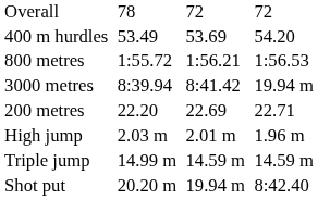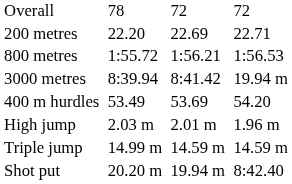 <table>
 <tr>
 <td>Overall</td>
 <td></td>
 <td>78</td>
 <td></td>
 <td>72</td>
 <td></td>
 <td>72</td>
 </tr>
 <tr>
-<td>400 m hurdles</td>
+<td>200 metres</td>
 <td></td>
-<td>53.49</td>
+<td>22.20</td>
 <td></td>
-<td>53.69</td>
+<td>22.69</td>
 <td></td>
-<td>54.20</td>
+<td>22.71</td>
 </tr>
 <tr>
 <td>800 metres</td>
 <td></td>
 <td>1:55.72</td>
 <td></td>
 <td>1:56.21</td>
 <td></td>
 <td>1:56.53</td>
 </tr>
 <tr>
 <td>3000 metres</td>
 <td></td>
 <td>8:39.94</td>
 <td></td>
 <td>8:41.42</td>
 <td></td>
 <td>19.94 m</td>
 </tr>
 <tr>
-<td>200 metres</td>
+<td>400 m hurdles</td>
 <td></td>
-<td>22.20</td>
+<td>53.49</td>
 <td></td>
-<td>22.69</td>
+<td>53.69</td>
 <td></td>
-<td>22.71</td>
+<td>54.20</td>
 </tr>
 <tr>
 <td>High jump</td>
 <td></td>
 <td>2.03 m</td>
 <td></td>
 <td>2.01 m</td>
 <td></td>
 <td>1.96 m</td>
 </tr>
 <tr>
 <td>Triple jump</td>
 <td></td>
 <td>14.99 m</td>
 <td></td>
 <td>14.59 m</td>
 <td></td>
 <td>14.59 m</td>
 </tr>
 <tr>
 <td>Shot put</td>
 <td></td>
 <td>20.20 m</td>
 <td></td>
 <td>19.94 m</td>
 <td></td>
 <td>8:42.40</td>
 </tr>
 <tr>
 </tr>
 </table>
